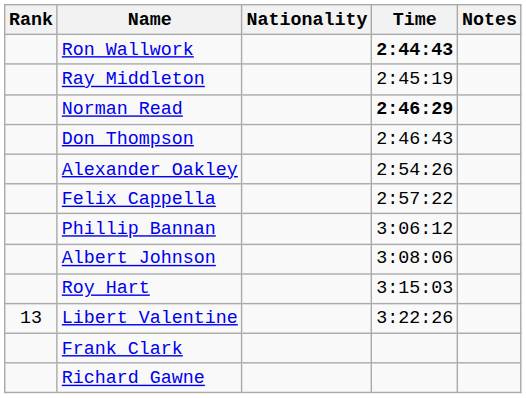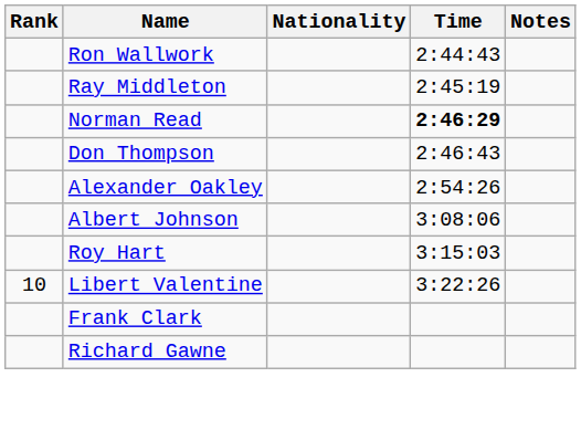 <table class="wikitable sortable" style=" text-align:center">
 <tr>
 <th scope="col">Rank</th>
 <th scope="col">Name</th>
 <th scope="col">Nationality</th>
 <th scope="col">Time</th>
 <th scope="col">Notes</th>
 </tr>
 <tr>
 <td></td>
 <td align=left><a href='#'>Ron Wallwork</a></td>
 <td align=left></td>
-<td><strong>2:44:43</strong></td>
+<td>2:44:43</td>
 <td></td>
 </tr>
 <tr>
 <td></td>
 <td align=left><a href='#'>Ray Middleton</a></td>
 <td align=left></td>
 <td>2:45:19</td>
 <td></td>
 </tr>
 <tr>
 <td></td>
 <td align=left><a href='#'>Norman Read</a></td>
 <td align=left></td>
 <td><strong>2:46:29</strong></td>
 <td></td>
 </tr>
 <tr>
 <td></td>
 <td align=left><a href='#'>Don Thompson</a></td>
 <td align=left></td>
 <td>2:46:43</td>
 <td></td>
 </tr>
 <tr>
 <td></td>
 <td align=left><a href='#'>Alexander Oakley</a></td>
 <td align=left></td>
 <td>2:54:26</td>
 <td></td>
 </tr>
 <tr>
 <td></td>
-<td align=left><a href='#'>Felix Cappella</a></td>
-<td align=left></td>
-<td>2:57:22</td>
-<td></td>
-</tr>
-<tr>
-<td></td>
-<td align=left><a href='#'>Phillip Bannan</a></td>
-<td align=left></td>
-<td>3:06:12</td>
-<td></td>
-</tr>
-<tr>
-<td></td>
 <td align=left><a href='#'>Albert Johnson</a></td>
 <td align=left></td>
 <td>3:08:06</td>
 <td></td>
 </tr>
 <tr>
 <td></td>
 <td align=left><a href='#'>Roy Hart</a></td>
 <td align=left></td>
 <td>3:15:03</td>
 <td></td>
 </tr>
 <tr>
-<td>13</td>
+<td>10</td>
 <td align=left><a href='#'>Libert Valentine</a></td>
 <td align=left></td>
 <td>3:22:26</td>
 <td></td>
 </tr>
 <tr>
 <td></td>
 <td align=left><a href='#'>Frank Clark</a></td>
 <td align=left></td>
 <td></td>
 <td></td>
 </tr>
 <tr>
 <td></td>
 <td align=left><a href='#'>Richard Gawne</a></td>
 <td align=left></td>
 <td></td>
 <td></td>
 </tr>
 </table>
